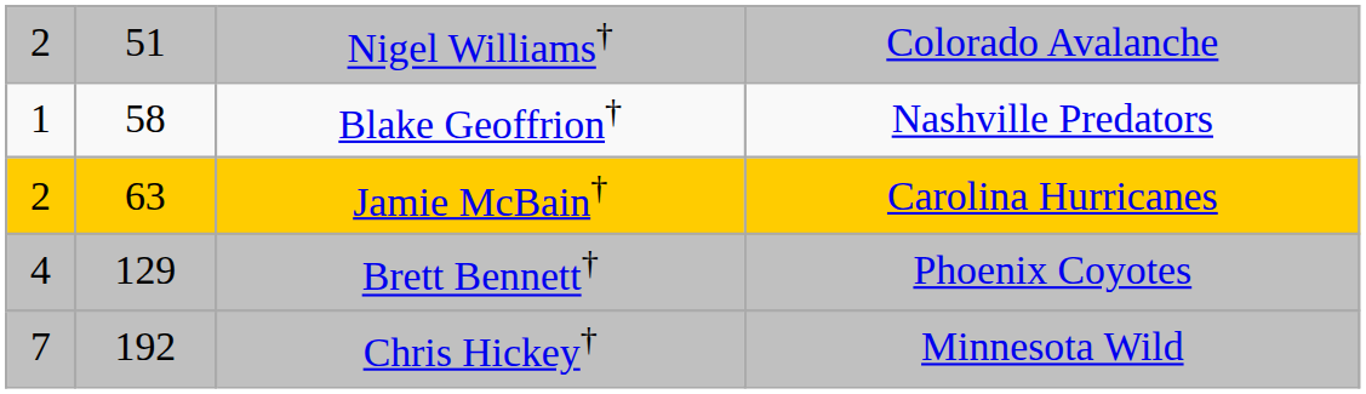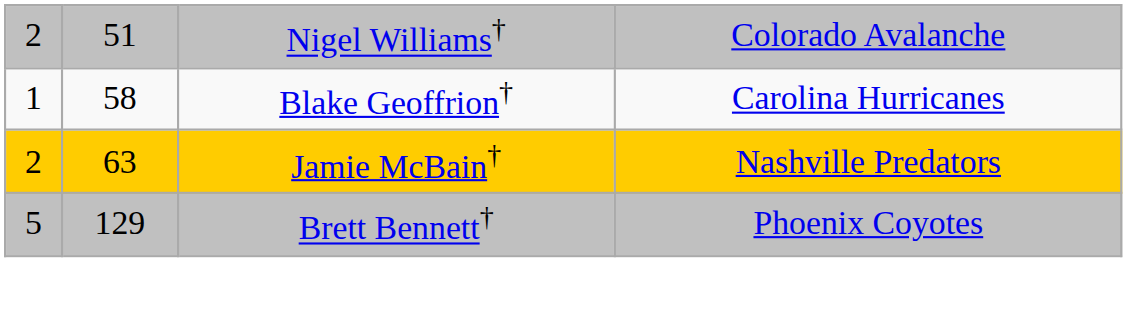 <table class="wikitable" width="60%">
 <tr align="center" bgcolor="C0C0C0">
 <td>2</td>
 <td>51</td>
 <td><a href='#'>Nigel Williams</a><sup>†</sup></td>
 <td><a href='#'>Colorado Avalanche</a></td>
 </tr>
 <tr align="center" bgcolor="">
 <td>1</td>
 <td>58</td>
 <td><a href='#'>Blake Geoffrion</a><sup>†</sup></td>
-<td><a href='#'>Nashville Predators</a></td>
+<td><a href='#'>Carolina Hurricanes</a></td>
 </tr>
 <tr align="center" bgcolor="FFCC00">
 <td>2</td>
 <td>63</td>
 <td><a href='#'>Jamie McBain</a><sup>†</sup></td>
-<td><a href='#'>Carolina Hurricanes</a></td>
+<td><a href='#'>Nashville Predators</a></td>
 </tr>
 <tr align="center" bgcolor="C0C0C0">
-<td>4</td>
+<td>5</td>
 <td>129</td>
 <td><a href='#'>Brett Bennett</a><sup>†</sup></td>
 <td><a href='#'>Phoenix Coyotes</a></td>
 </tr>
-<tr align="center" bgcolor="C0C0C0">
-<td>7</td>
-<td>192</td>
-<td><a href='#'>Chris Hickey</a><sup>†</sup></td>
-<td><a href='#'>Minnesota Wild</a></td>
-</tr>
 </table>
